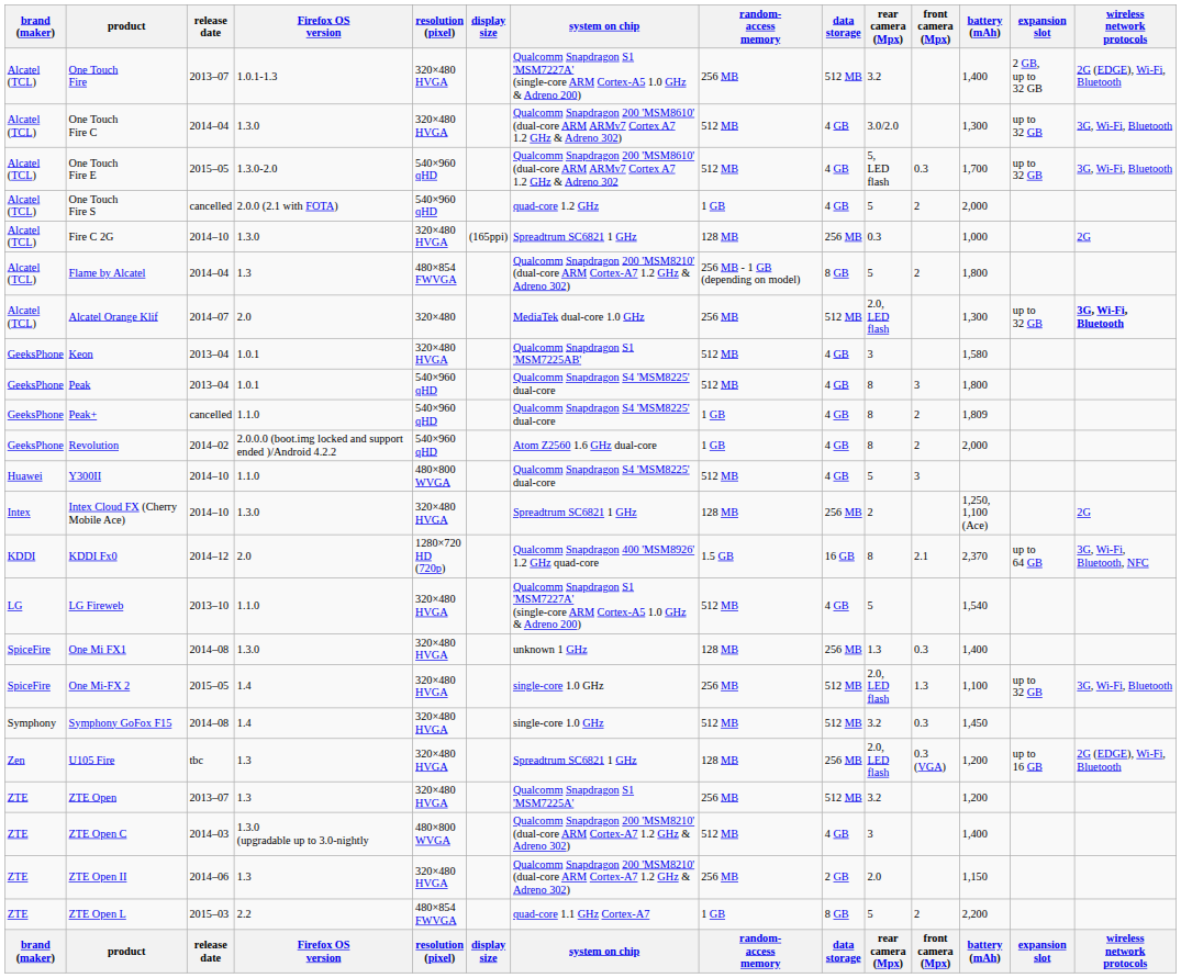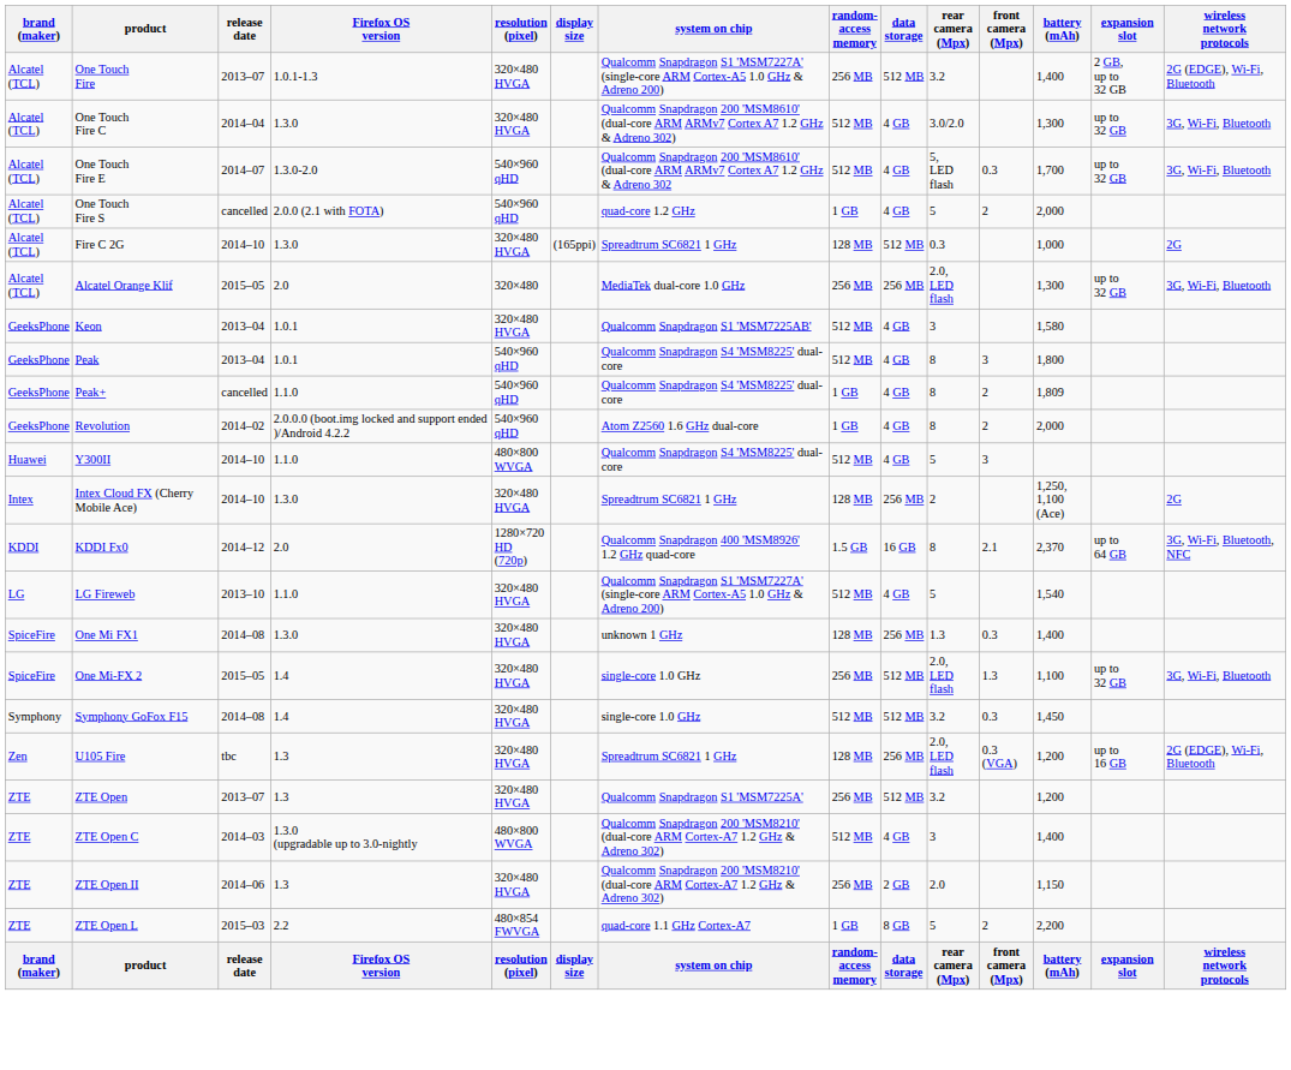 <table class="wikitable sortable" style=font-size:94%>
 <tr>
 <th><a href='#'>brand</a><br>(<a href='#'>maker</a>)</th>
 <th>product</th>
 <th>release<br>date</th>
 <th><a href='#'>Firefox OS</a><br><a href='#'>version</a></th>
 <th><a href='#'>resolution</a><br>(<a href='#'>pixel</a>)</th>
 <th><a href='#'>display<br>size</a></th>
 <th><a href='#'>system on chip</a></th>
 <th><a href='#'>random-<br>access<br>memory</a></th>
 <th><a href='#'>data<br>storage</a></th>
 <th>rear<br>camera<br>(<a href='#'>Mpx</a>)</th>
 <th>front<br>camera<br>(<a href='#'>Mpx</a>)</th>
 <th><a href='#'>battery</a><br>(<a href='#'>mAh</a>)</th>
 <th><a href='#'>expansion slot</a></th>
 <th><a href='#'>wireless<br>network</a><br><a href='#'>protocols</a></th>
 </tr>
 <tr>
 <td><a href='#'>Alcatel</a><br>(<a href='#'>TCL</a>)</td>
 <td><a href='#'>One Touch<br>Fire</a></td>
 <td>2013–07</td>
 <td>1.0.1-1.3</td>
 <td>320×480<br><a href='#'>HVGA</a></td>
 <td></td>
 <td><a href='#'>Qualcomm</a> <a href='#'>Snapdragon</a> <a href='#'>S1 'MSM7227A'</a><br>(single-core <a href='#'>ARM</a> <a href='#'>Cortex-A5</a> 1.0 <a href='#'>GHz</a> & <a href='#'>Adreno 200</a>)</td>
 <td>256 <a href='#'>MB</a></td>
 <td>512 <a href='#'>MB</a></td>
 <td>3.2</td>
 <td></td>
 <td>1,400</td>
 <td>2 <a href='#'>GB</a>,<br>up to<br>32 GB</td>
 <td><a href='#'>2G</a> (<a href='#'>EDGE</a>), <a href='#'>Wi-Fi</a>, <a href='#'>Bluetooth</a></td>
 </tr>
 <tr>
 <td><a href='#'>Alcatel</a><br>(<a href='#'>TCL</a>)</td>
 <td>One Touch<br>Fire C </td>
 <td>2014–04</td>
 <td>1.3.0</td>
 <td>320×480<br><a href='#'>HVGA</a></td>
 <td></td>
 <td><a href='#'>Qualcomm</a> <a href='#'>Snapdragon</a> <a href='#'>200 'MSM8610'</a><br>(dual-core <a href='#'>ARM</a> <a href='#'>ARMv7</a> <a href='#'>Cortex A7</a> 1.2 <a href='#'>GHz</a> & <a href='#'>Adreno 302</a>)</td>
 <td>512 <a href='#'>MB</a></td>
 <td>4 <a href='#'>GB</a></td>
 <td>3.0/2.0</td>
 <td></td>
 <td>1,300</td>
 <td>up to<br>32 <a href='#'>GB</a></td>
 <td><a href='#'>3G</a>, <a href='#'>Wi-Fi</a>, <a href='#'>Bluetooth</a></td>
 </tr>
 <tr>
 <td><a href='#'>Alcatel</a><br>(<a href='#'>TCL</a>)</td>
 <td>One Touch<br>Fire E </td>
-<td>2015–05</td>
+<td>2014–07</td>
 <td>1.3.0-2.0</td>
 <td>540×960<br><a href='#'>qHD</a></td>
 <td></td>
 <td><a href='#'>Qualcomm</a> <a href='#'>Snapdragon</a> <a href='#'>200 'MSM8610'</a><br>(dual-core <a href='#'>ARM</a> <a href='#'>ARMv7</a> <a href='#'>Cortex A7</a> 1.2 <a href='#'>GHz</a> & <a href='#'>Adreno 302</a></td>
 <td>512 <a href='#'>MB</a></td>
 <td>4 <a href='#'>GB</a></td>
 <td>5,<br>LED flash</td>
 <td>0.3</td>
 <td>1,700</td>
 <td>up to<br>32 <a href='#'>GB</a></td>
 <td><a href='#'>3G</a>, <a href='#'>Wi-Fi</a>, <a href='#'>Bluetooth</a></td>
 </tr>
 <tr>
 <td><a href='#'>Alcatel</a><br>(<a href='#'>TCL</a>)</td>
 <td>One Touch<br>Fire S </td>
 <td>cancelled </td>
 <td>2.0.0 (2.1 with <a href='#'>FOTA</a>)</td>
 <td>540×960<br><a href='#'>qHD</a></td>
 <td></td>
 <td><a href='#'>quad-core</a> 1.2 <a href='#'>GHz</a></td>
 <td>1 <a href='#'>GB</a></td>
 <td>4 <a href='#'>GB</a></td>
 <td>5</td>
 <td>2</td>
 <td>2,000</td>
 <td></td>
 <td></td>
 </tr>
 <tr>
 <td><a href='#'>Alcatel</a><br>(<a href='#'>TCL</a>)</td>
 <td>Fire C 2G </td>
 <td>2014–10</td>
 <td>1.3.0</td>
 <td>320×480<br><a href='#'>HVGA</a></td>
 <td> (165ppi)</td>
 <td><a href='#'>Spreadtrum SC6821</a> 1 <a href='#'>GHz</a></td>
 <td>128 <a href='#'>MB</a></td>
-<td>256 <a href='#'>MB</a></td>
+<td>512 <a href='#'>MB</a></td>
 <td>0.3</td>
 <td></td>
 <td>1,000</td>
 <td></td>
 <td><a href='#'>2G</a></td>
 </tr>
 <tr>
 <td><a href='#'>Alcatel</a><br>(<a href='#'>TCL</a>)</td>
-<td><a href='#'>Flame by Alcatel</a></td>
-<td>2014–04</td>
-<td>1.3</td>
-<td>480×854<br><a href='#'>FWVGA</a></td>
-<td></td>
-<td><a href='#'>Qualcomm</a> <a href='#'>Snapdragon</a> <a href='#'>200 'MSM8210'</a><br>(dual-core <a href='#'>ARM</a> <a href='#'>Cortex-A7</a> 1.2 <a href='#'>GHz</a> & <a href='#'>Adreno 302</a>)</td>
-<td>256 <a href='#'>MB</a> - 1 <a href='#'>GB</a> (depending on model)</td>
-<td>8 <a href='#'>GB</a></td>
-<td>5</td>
-<td>2</td>
-<td>1,800</td>
-<td></td>
-<td></td>
-</tr>
-<tr>
-<td><a href='#'>Alcatel</a><br>(<a href='#'>TCL</a>)</td>
 <td><a href='#'>Alcatel Orange Klif</a></td>
-<td>2014–07</td>
+<td>2015–05</td>
 <td>2.0</td>
 <td>320×480</td>
 <td></td>
 <td><a href='#'>MediaTek</a> dual-core 1.0 <a href='#'>GHz</a></td>
 <td>256 <a href='#'>MB</a></td>
-<td>512 <a href='#'>MB</a></td>
+<td>256 <a href='#'>MB</a></td>
 <td>2.0,<br><a href='#'>LED flash</a></td>
 <td></td>
 <td>1,300</td>
 <td>up to<br>32 <a href='#'>GB</a></td>
-<td><strong><a href='#'>3G</a>, <a href='#'>Wi-Fi</a>, <a href='#'>Bluetooth</a></strong></td>
+<td><a href='#'>3G</a>, <a href='#'>Wi-Fi</a>, <a href='#'>Bluetooth</a></td>
 </tr>
 <tr>
 <td><a href='#'>GeeksPhone</a></td>
 <td><a href='#'>Keon</a></td>
 <td>2013–04</td>
 <td>1.0.1</td>
 <td>320×480<br><a href='#'>HVGA</a></td>
 <td></td>
 <td><a href='#'>Qualcomm</a> <a href='#'>Snapdragon</a> <a href='#'>S1 'MSM7225AB'</a></td>
 <td>512 <a href='#'>MB</a></td>
 <td>4 <a href='#'>GB</a></td>
 <td>3</td>
 <td></td>
 <td>1,580</td>
 <td></td>
 <td></td>
 </tr>
 <tr>
 <td><a href='#'>GeeksPhone</a></td>
 <td><a href='#'>Peak</a></td>
 <td>2013–04</td>
 <td>1.0.1</td>
 <td>540×960<br><a href='#'>qHD</a></td>
 <td></td>
 <td><a href='#'>Qualcomm</a> <a href='#'>Snapdragon</a> <a href='#'>S4 'MSM8225'</a> dual-core</td>
 <td>512 <a href='#'>MB</a></td>
 <td>4 <a href='#'>GB</a></td>
 <td>8</td>
 <td>3</td>
 <td>1,800</td>
 <td></td>
 <td></td>
 </tr>
 <tr>
 <td><a href='#'>GeeksPhone</a></td>
 <td><a href='#'>Peak+</a></td>
 <td>cancelled </td>
 <td>1.1.0</td>
 <td>540×960<br><a href='#'>qHD</a></td>
 <td></td>
 <td><a href='#'>Qualcomm</a> <a href='#'>Snapdragon</a> <a href='#'>S4 'MSM8225'</a> dual-core</td>
 <td>1 <a href='#'>GB</a></td>
 <td>4 <a href='#'>GB</a></td>
 <td>8</td>
 <td>2</td>
 <td>1,809</td>
 <td></td>
 <td></td>
 </tr>
 <tr>
 <td><a href='#'>GeeksPhone</a></td>
 <td><a href='#'>Revolution</a></td>
 <td>2014–02</td>
 <td>2.0.0.0 (boot.img locked and support ended )/Android 4.2.2</td>
 <td>540×960<br><a href='#'>qHD</a></td>
 <td></td>
 <td><a href='#'>Atom Z2560</a> 1.6 <a href='#'>GHz</a> dual-core</td>
 <td>1 <a href='#'>GB</a></td>
 <td>4 <a href='#'>GB</a></td>
 <td>8</td>
 <td>2</td>
 <td>2,000</td>
 <td></td>
 <td></td>
 </tr>
 <tr>
 <td><a href='#'>Huawei</a></td>
 <td><a href='#'>Y300II</a></td>
 <td>2014–10</td>
 <td>1.1.0</td>
 <td>480×800<br><a href='#'>WVGA</a></td>
 <td></td>
 <td><a href='#'>Qualcomm</a> <a href='#'>Snapdragon</a> <a href='#'>S4 'MSM8225'</a> dual-core</td>
 <td>512 <a href='#'>MB</a></td>
 <td>4 <a href='#'>GB</a></td>
 <td>5</td>
 <td>3</td>
 <td></td>
 <td></td>
 <td></td>
 </tr>
 <tr>
 <td><a href='#'>Intex</a></td>
 <td><a href='#'>Intex Cloud FX</a> (Cherry Mobile Ace)</td>
 <td>2014–10</td>
 <td>1.3.0</td>
 <td>320×480<br><a href='#'>HVGA</a></td>
 <td></td>
 <td><a href='#'>Spreadtrum SC6821</a> 1 <a href='#'>GHz</a></td>
 <td>128 <a href='#'>MB</a></td>
 <td>256 <a href='#'>MB</a></td>
 <td>2</td>
 <td></td>
 <td>1,250,<br>1,100 (Ace)</td>
 <td></td>
 <td><a href='#'>2G</a></td>
 </tr>
 <tr>
 <td><a href='#'>KDDI</a></td>
 <td><a href='#'>KDDI Fx0</a></td>
 <td>2014–12</td>
 <td>2.0</td>
 <td>1280×720<br><a href='#'>HD</a> (<a href='#'>720p</a>)</td>
 <td></td>
 <td><a href='#'>Qualcomm</a> <a href='#'>Snapdragon</a> <a href='#'>400 'MSM8926'</a> 1.2 <a href='#'>GHz</a> quad-core</td>
 <td>1.5 <a href='#'>GB</a></td>
 <td>16 <a href='#'>GB</a></td>
 <td>8</td>
 <td>2.1</td>
 <td>2,370</td>
 <td>up to<br>64 <a href='#'>GB</a></td>
 <td><a href='#'>3G</a>, <a href='#'>Wi-Fi</a>, <a href='#'>Bluetooth</a>, <a href='#'>NFC</a></td>
 </tr>
 <tr>
 <td><a href='#'>LG</a></td>
 <td><a href='#'>LG Fireweb</a></td>
 <td>2013–10</td>
 <td>1.1.0</td>
 <td>320×480<br><a href='#'>HVGA</a></td>
 <td></td>
 <td><a href='#'>Qualcomm</a> <a href='#'>Snapdragon</a> <a href='#'>S1 'MSM7227A'</a><br>(single-core <a href='#'>ARM</a> <a href='#'>Cortex-A5</a> 1.0 <a href='#'>GHz</a> & <a href='#'>Adreno 200</a>)</td>
 <td>512 <a href='#'>MB</a></td>
 <td>4 <a href='#'>GB</a></td>
 <td>5</td>
 <td></td>
 <td>1,540</td>
 <td></td>
 <td></td>
 </tr>
 <tr>
 <td><a href='#'>SpiceFire</a></td>
 <td><a href='#'>One Mi FX1</a></td>
 <td>2014–08 </td>
 <td>1.3.0</td>
 <td>320×480<br><a href='#'>HVGA</a></td>
 <td></td>
 <td>unknown 1 <a href='#'>GHz</a></td>
 <td>128 <a href='#'>MB</a></td>
 <td>256 <a href='#'>MB</a></td>
 <td>1.3</td>
 <td>0.3</td>
 <td>1,400</td>
 <td></td>
 <td></td>
 </tr>
 <tr>
 <td><a href='#'>SpiceFire</a></td>
 <td><a href='#'>One Mi-FX 2</a></td>
 <td>2015–05</td>
 <td>1.4</td>
 <td>320×480<br><a href='#'>HVGA</a></td>
 <td></td>
 <td><a href='#'>single-core</a> 1.0 GHz</td>
 <td>256 <a href='#'>MB</a></td>
 <td>512 <a href='#'>MB</a></td>
 <td>2.0,<br><a href='#'>LED flash</a></td>
 <td>1.3</td>
 <td>1,100</td>
 <td>up to<br>32 <a href='#'>GB</a></td>
 <td><a href='#'>3G</a>, <a href='#'>Wi-Fi</a>, <a href='#'>Bluetooth</a></td>
 </tr>
 <tr>
 <td>Symphony</td>
 <td><a href='#'>Symphony GoFox F15</a></td>
 <td>2014–08</td>
 <td>1.4</td>
 <td>320×480<br><a href='#'>HVGA</a></td>
 <td></td>
 <td>single-core 1.0 <a href='#'>GHz</a></td>
 <td>512 <a href='#'>MB</a></td>
 <td>512 <a href='#'>MB</a></td>
 <td>3.2</td>
 <td>0.3</td>
 <td>1,450</td>
 <td></td>
 <td></td>
 </tr>
 <tr>
 <td><a href='#'>Zen</a></td>
 <td><a href='#'>U105 Fire</a></td>
 <td>tbc</td>
 <td>1.3</td>
 <td>320×480<br><a href='#'>HVGA</a></td>
 <td></td>
 <td><a href='#'>Spreadtrum SC6821</a> 1 <a href='#'>GHz</a></td>
 <td>128 <a href='#'>MB</a></td>
 <td>256 <a href='#'>MB</a></td>
 <td>2.0,<br><a href='#'>LED flash</a></td>
 <td>0.3 (<a href='#'>VGA</a>)</td>
 <td>1,200</td>
 <td>up to<br>16 <a href='#'>GB</a></td>
 <td><a href='#'>2G</a> (<a href='#'>EDGE</a>), <a href='#'>Wi-Fi</a>, <a href='#'>Bluetooth</a></td>
 </tr>
 <tr>
 <td><a href='#'>ZTE</a></td>
 <td><a href='#'>ZTE Open</a></td>
 <td>2013–07</td>
 <td>1.3</td>
 <td>320×480<br><a href='#'>HVGA</a></td>
 <td></td>
 <td><a href='#'>Qualcomm</a> <a href='#'>Snapdragon</a> <a href='#'>S1 'MSM7225A'</a></td>
 <td>256 <a href='#'>MB</a></td>
 <td>512 <a href='#'>MB</a></td>
 <td>3.2</td>
 <td></td>
 <td>1,200</td>
 <td></td>
 <td></td>
 </tr>
 <tr>
 <td><a href='#'>ZTE</a></td>
 <td><a href='#'>ZTE Open C</a></td>
 <td>2014–03</td>
 <td>1.3.0<br>(upgradable up to 3.0-nightly</td>
 <td>480×800<br><a href='#'>WVGA</a></td>
 <td></td>
 <td><a href='#'>Qualcomm</a> <a href='#'>Snapdragon</a> <a href='#'>200 'MSM8210'</a><br>(dual-core <a href='#'>ARM</a> <a href='#'>Cortex-A7</a> 1.2 <a href='#'>GHz</a> & <a href='#'>Adreno 302</a>)</td>
 <td>512 <a href='#'>MB</a></td>
 <td>4 <a href='#'>GB</a></td>
 <td>3</td>
 <td></td>
 <td>1,400</td>
 <td></td>
 <td></td>
 </tr>
 <tr>
 <td><a href='#'>ZTE</a></td>
 <td><a href='#'>ZTE Open II</a></td>
 <td>2014–06 </td>
 <td>1.3</td>
 <td>320×480<br><a href='#'>HVGA</a></td>
 <td></td>
 <td><a href='#'>Qualcomm</a> <a href='#'>Snapdragon</a> <a href='#'>200 'MSM8210'</a><br>(dual-core <a href='#'>ARM</a> <a href='#'>Cortex-A7</a> 1.2 <a href='#'>GHz</a> & <a href='#'>Adreno 302</a>)</td>
 <td>256 <a href='#'>MB</a></td>
 <td>2 <a href='#'>GB</a></td>
 <td>2.0</td>
 <td></td>
 <td>1,150</td>
 <td></td>
 <td></td>
 </tr>
 <tr>
 <td><a href='#'>ZTE</a></td>
 <td><a href='#'>ZTE Open L</a></td>
 <td>2015–03</td>
 <td>2.2</td>
 <td>480×854<br><a href='#'>FWVGA</a></td>
 <td></td>
 <td><a href='#'>quad-core</a> 1.1 <a href='#'>GHz</a> <a href='#'>Cortex-A7</a></td>
 <td>1 <a href='#'>GB</a></td>
 <td>8 <a href='#'>GB</a></td>
 <td>5</td>
 <td>2</td>
 <td>2,200</td>
 <td></td>
 <td></td>
 </tr>
 <tr>
 <th><a href='#'>brand</a><br>(<a href='#'>maker</a>)</th>
 <th>product</th>
 <th>release<br>date</th>
 <th><a href='#'>Firefox OS</a><br><a href='#'>version</a></th>
 <th><a href='#'>resolution</a><br>(<a href='#'>pixel</a>)</th>
 <th><a href='#'>display<br>size</a></th>
 <th><a href='#'>system on chip</a></th>
 <th><a href='#'>random-<br>access<br>memory</a></th>
 <th><a href='#'>data<br>storage</a></th>
 <th>rear<br>camera<br>(<a href='#'>Mpx</a>)</th>
 <th>front<br>camera<br>(<a href='#'>Mpx</a>)</th>
 <th><a href='#'>battery</a><br>(<a href='#'>mAh</a>)</th>
 <th><a href='#'>expansion slot</a></th>
 <th><a href='#'>wireless<br>network</a><br><a href='#'>protocols</a></th>
 </tr>
 </table>
